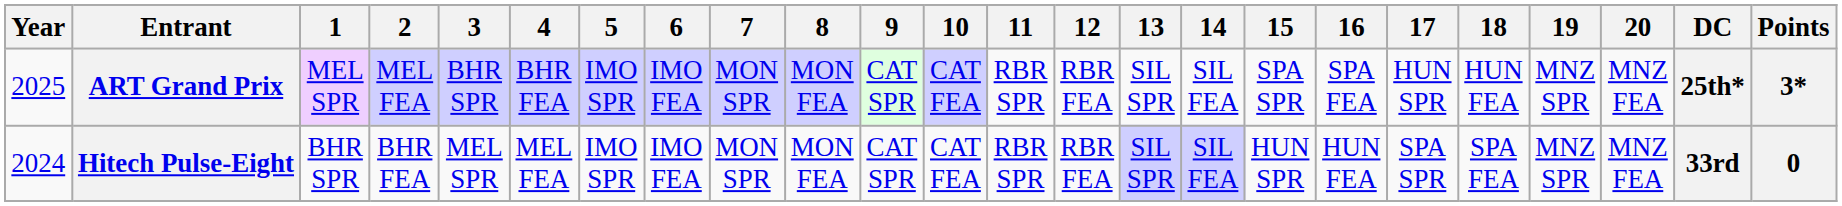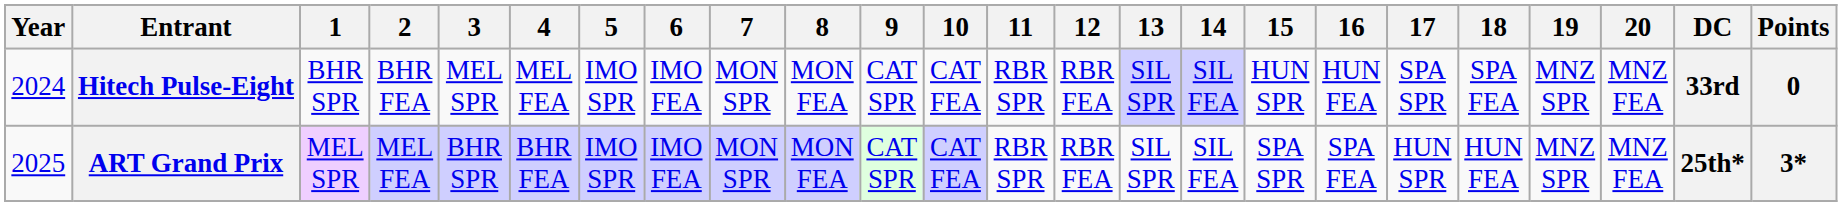 <table class="wikitable" style="text-align:center; font-size:85%;">
 <tr>
 <th>Year</th>
 <th>Entrant</th>
 <th>1</th>
 <th>2</th>
 <th>3</th>
 <th>4</th>
 <th>5</th>
 <th>6</th>
 <th>7</th>
 <th>8</th>
 <th>9</th>
 <th>10</th>
 <th>11</th>
 <th>12</th>
 <th>13</th>
 <th>14</th>
 <th>15</th>
 <th>16</th>
 <th>17</th>
 <th>18</th>
 <th>19</th>
 <th>20</th>
 <th>DC</th>
 <th>Points</th>
 </tr>
 <tr>
+<td><a href='#'>2024</a></td>
+<th nowrap><a href='#'>Hitech Pulse-Eight</a></th>
+<td><a href='#'>BHR<br>SPR</a></td>
+<td><a href='#'>BHR<br>FEA</a></td>
+<td><a href='#'>MEL<br>SPR</a></td>
+<td><a href='#'>MEL<br>FEA</a></td>
+<td><a href='#'>IMO<br>SPR</a></td>
+<td><a href='#'>IMO<br>FEA</a></td>
+<td><a href='#'>MON<br>SPR</a></td>
+<td><a href='#'>MON<br>FEA</a></td>
+<td><a href='#'>CAT<br>SPR</a></td>
+<td><a href='#'>CAT<br>FEA</a></td>
+<td><a href='#'>RBR<br>SPR</a></td>
+<td><a href='#'>RBR<br>FEA</a></td>
+<td style="background:#CFCFFF;"><a href='#'>SIL<br>SPR</a><br></td>
+<td style="background:#CFCFFF;"><a href='#'>SIL<br>FEA</a><br></td>
+<td><a href='#'>HUN<br>SPR</a></td>
+<td><a href='#'>HUN<br>FEA</a></td>
+<td><a href='#'>SPA<br>SPR</a></td>
+<td><a href='#'>SPA<br>FEA</a></td>
+<td><a href='#'>MNZ<br>SPR</a></td>
+<td><a href='#'>MNZ<br>FEA</a></td>
+<th>33rd</th>
+<th>0</th>
+</tr>
+<tr>
 <td><a href='#'>2025</a></td>
 <th nowrap><a href='#'>ART Grand Prix</a></th>
 <td style="background:#EFCFFF;"><a href='#'>MEL<br>SPR</a><br></td>
 <td style="background:#CFCFFF;"><a href='#'>MEL<br>FEA</a><br></td>
 <td style="background:#CFCFFF;"><a href='#'>BHR<br>SPR</a><br></td>
 <td style="background:#CFCFFF;"><a href='#'>BHR<br>FEA</a><br></td>
 <td style="background:#CFCFFF;"><a href='#'>IMO<br>SPR</a><br></td>
 <td style="background:#CFCFFF;"><a href='#'>IMO<br>FEA</a><br></td>
 <td style="background:#CFCFFF;"><a href='#'>MON<br>SPR</a><br></td>
 <td style="background:#CFCFFF;"><a href='#'>MON<br>FEA</a><br></td>
 <td style="background:#DFFFDF;"><a href='#'>CAT<br>SPR</a><br></td>
 <td style="background:#CFCFFF;"><a href='#'>CAT<br>FEA</a><br></td>
 <td><a href='#'>RBR<br>SPR</a></td>
 <td><a href='#'>RBR<br>FEA</a></td>
 <td><a href='#'>SIL<br>SPR</a></td>
 <td><a href='#'>SIL<br>FEA</a></td>
 <td><a href='#'>SPA<br>SPR</a></td>
 <td><a href='#'>SPA<br>FEA</a></td>
 <td><a href='#'>HUN<br>SPR</a></td>
 <td><a href='#'>HUN<br>FEA</a></td>
 <td><a href='#'>MNZ<br>SPR</a></td>
 <td><a href='#'>MNZ<br>FEA</a></td>
 <th>25th*</th>
 <th>3*</th>
 </tr>
-<tr>
-<td><a href='#'>2024</a></td>
-<th nowrap><a href='#'>Hitech Pulse-Eight</a></th>
-<td><a href='#'>BHR<br>SPR</a></td>
-<td><a href='#'>BHR<br>FEA</a></td>
-<td><a href='#'>MEL<br>SPR</a></td>
-<td><a href='#'>MEL<br>FEA</a></td>
-<td><a href='#'>IMO<br>SPR</a></td>
-<td><a href='#'>IMO<br>FEA</a></td>
-<td><a href='#'>MON<br>SPR</a></td>
-<td><a href='#'>MON<br>FEA</a></td>
-<td><a href='#'>CAT<br>SPR</a></td>
-<td><a href='#'>CAT<br>FEA</a></td>
-<td><a href='#'>RBR<br>SPR</a></td>
-<td><a href='#'>RBR<br>FEA</a></td>
-<td style="background:#CFCFFF;"><a href='#'>SIL<br>SPR</a><br></td>
-<td style="background:#CFCFFF;"><a href='#'>SIL<br>FEA</a><br></td>
-<td><a href='#'>HUN<br>SPR</a></td>
-<td><a href='#'>HUN<br>FEA</a></td>
-<td><a href='#'>SPA<br>SPR</a></td>
-<td><a href='#'>SPA<br>FEA</a></td>
-<td><a href='#'>MNZ<br>SPR</a></td>
-<td><a href='#'>MNZ<br>FEA</a></td>
-<th>33rd</th>
-<th>0</th>
-</tr>
 </table>
